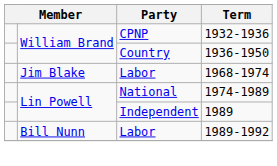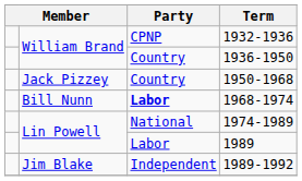 <table class="wikitable">
 <tr>
 </tr>
 <tr>
 <th colspan="2">Member</th>
 <th>Party</th>
 <th>Term</th>
 </tr>
 <tr>
 <td></td>
 <td rowspan="2"><a href='#'>William Brand</a></td>
 <td><a href='#'>CPNP</a></td>
 <td>1932-1936</td>
 </tr>
 <tr>
 <td></td>
 <td><a href='#'>Country</a></td>
 <td>1936-1950</td>
 </tr>
 <tr>
 <td> </td>
-<td><a href='#'>Jim Blake</a></td>
-<td><a href='#'>Labor</a></td>
+<td><a href='#'>Jack Pizzey</a></td>
+<td><a href='#'>Country</a></td>
+<td>1950-1968</td>
+</tr>
+<tr>
+<td> </td>
+<td><a href='#'>Bill Nunn</a></td>
+<td><strong><a href='#'>Labor</a></strong></td>
 <td>1968-1974</td>
 </tr>
 <tr>
 <td></td>
 <td rowspan="2"><a href='#'>Lin Powell</a></td>
 <td><a href='#'>National</a></td>
 <td>1974-1989</td>
 </tr>
 <tr>
 <td></td>
-<td><a href='#'>Independent</a></td>
+<td><a href='#'>Labor</a></td>
 <td>1989</td>
 </tr>
 <tr>
 <td> </td>
-<td><a href='#'>Bill Nunn</a></td>
-<td><a href='#'>Labor</a></td>
+<td><a href='#'>Jim Blake</a></td>
+<td><a href='#'>Independent</a></td>
 <td>1989-1992</td>
 </tr>
 <tr>
 </tr>
 </table>
